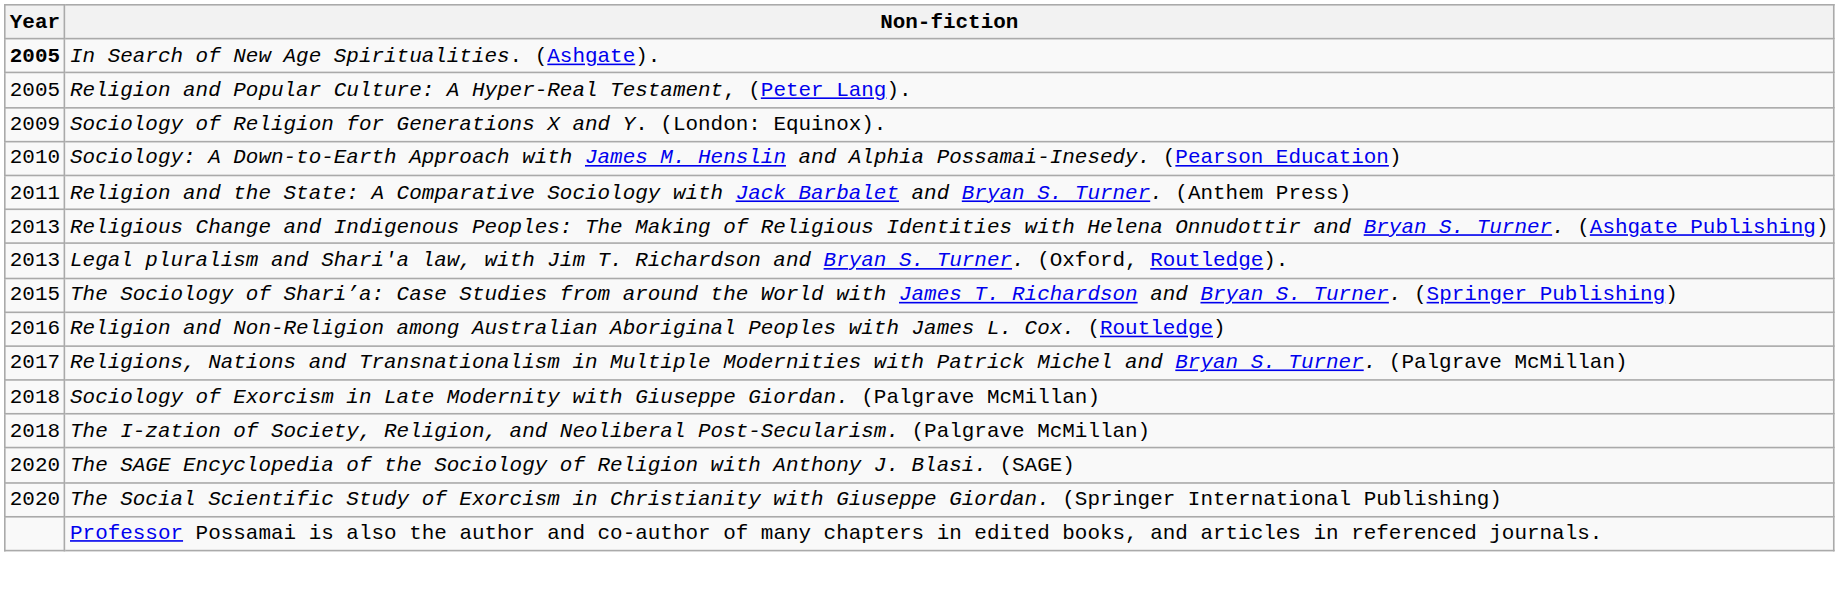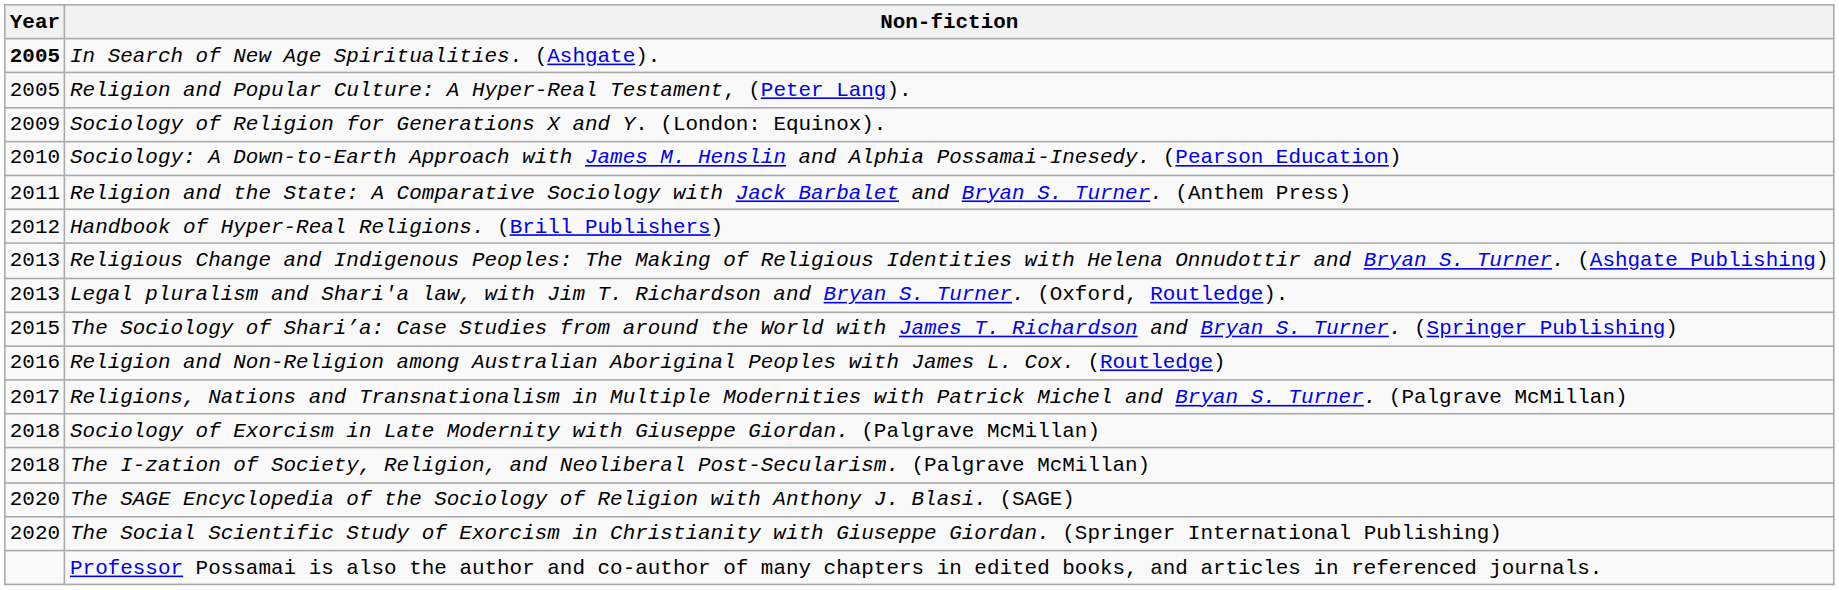 <table class="wikitable">
 <tr>
 <th>Year</th>
 <th>Non-fiction</th>
 </tr>
 <tr>
 <td><strong>2005</strong></td>
 <td><em>In Search of New Age Spiritualities</em>. (<a href='#'>Ashgate</a>).</td>
 </tr>
 <tr>
 <td>2005</td>
 <td><em>Religion and Popular Culture: A Hyper-Real Testament</em>, (<a href='#'>Peter Lang</a>).</td>
 </tr>
 <tr>
 <td>2009</td>
 <td><em>Sociology of Religion for Generations X and Y</em>. (London: Equinox).</td>
 </tr>
 <tr>
 <td>2010</td>
 <td><em>Sociology: A Down-to-Earth Approach with <a href='#'>James M. Henslin</a> and Alphia Possamai-Inesedy.</em> (<a href='#'>Pearson Education</a>)</td>
 </tr>
 <tr>
 <td>2011</td>
 <td><em>Religion and the State: A Comparative Sociology with <a href='#'>Jack Barbalet</a> and <a href='#'>Bryan S. Turner</a>.</em> (Anthem Press)</td>
+</tr>
+<tr>
+<td>2012</td>
+<td><em>Handbook of Hyper-Real Religions.</em> (<a href='#'>Brill Publishers</a>)</td>
 </tr>
 <tr>
 <td>2013</td>
 <td><em>Religious Change and Indigenous Peoples: The Making of Religious Identities with Helena Onnudottir and <a href='#'>Bryan S. Turner</a>.</em> (<a href='#'>Ashgate Publishing</a>)</td>
 </tr>
 <tr>
 <td>2013</td>
 <td><em>Legal pluralism and Shari'a law, with Jim T. Richardson and <a href='#'>Bryan S. Turner</a>.</em> (Oxford, <a href='#'>Routledge</a>).</td>
 </tr>
 <tr>
 <td>2015</td>
 <td><em>The Sociology of Shari’a: Case Studies from around the World with <a href='#'>James T. Richardson</a> and <a href='#'>Bryan S. Turner</a>.</em> (<a href='#'>Springer Publishing</a>)</td>
 </tr>
 <tr>
 <td>2016</td>
 <td><em>Religion and Non-Religion among Australian Aboriginal Peoples with James L. Cox.</em> (<a href='#'>Routledge</a>)</td>
 </tr>
 <tr>
 <td>2017</td>
 <td><em>Religions, Nations and Transnationalism in Multiple Modernities with Patrick Michel and <a href='#'>Bryan S. Turner</a>.</em> (Palgrave McMillan)</td>
 </tr>
 <tr>
 <td>2018</td>
 <td><em>Sociology of Exorcism in Late Modernity with Giuseppe Giordan.</em> (Palgrave McMillan)</td>
 </tr>
 <tr>
 <td>2018</td>
 <td><em>The I-zation of Society, Religion, and Neoliberal Post-Secularism.</em> (Palgrave McMillan)</td>
 </tr>
 <tr>
 <td>2020</td>
 <td><em>The SAGE Encyclopedia of the Sociology of Religion with Anthony J. Blasi.</em> (SAGE)</td>
 </tr>
 <tr>
 <td>2020</td>
 <td><em>The Social Scientific Study of Exorcism in Christianity with Giuseppe Giordan.</em> (Springer International Publishing)</td>
 </tr>
 <tr>
 <td></td>
 <td><a href='#'>Professor</a> Possamai is also the author and co-author of many chapters in edited books, and articles in referenced journals.</td>
 </tr>
 </table>
